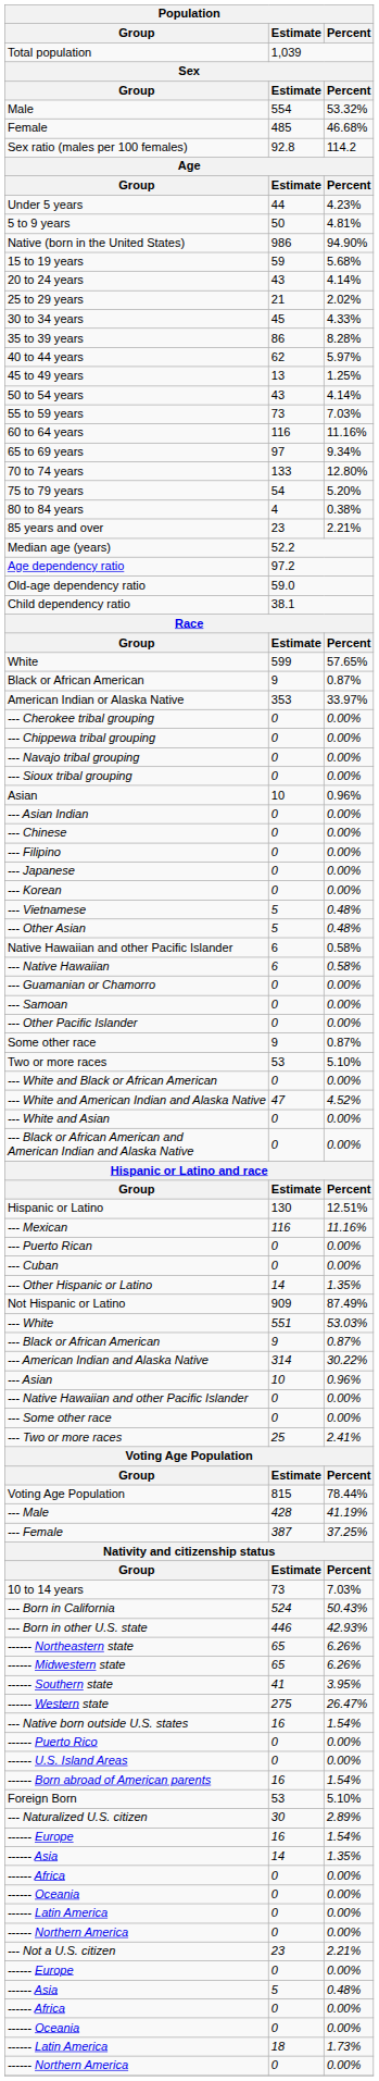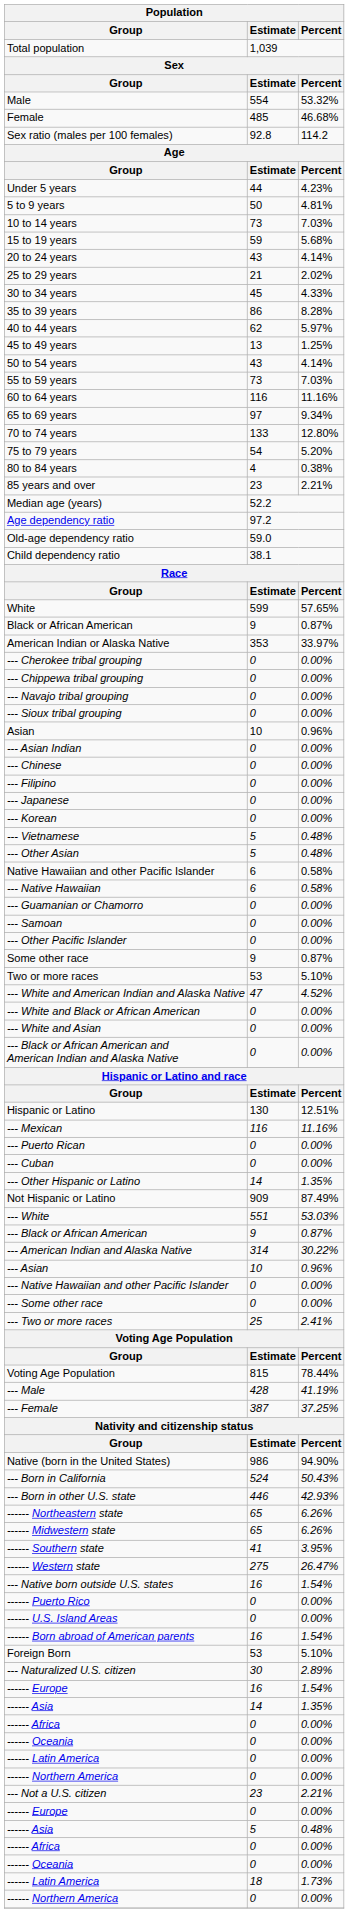 <table class="wikitable">
 <tr>
 <th colspan="3">Population</th>
 </tr>
 <tr>
 <th>Group</th>
 <th>Estimate</th>
 <th>Percent</th>
 </tr>
 <tr>
 <td>Total population</td>
 <td colspan="2">1,039</td>
 </tr>
 <tr>
 <th colspan="3">Sex</th>
 </tr>
 <tr>
 <th>Group</th>
 <th>Estimate</th>
 <th>Percent</th>
 </tr>
 <tr>
 <td>Male</td>
 <td>554</td>
 <td>53.32%</td>
 </tr>
 <tr>
 <td>Female</td>
 <td>485</td>
 <td>46.68%</td>
 </tr>
 <tr>
 <td>Sex ratio (males per 100 females)</td>
 <td>92.8</td>
 <td>114.2</td>
 </tr>
 <tr>
 <th colspan="3">Age</th>
 </tr>
 <tr>
 <th>Group</th>
 <th>Estimate</th>
 <th>Percent</th>
 </tr>
 <tr>
 <td>Under 5 years</td>
 <td>44</td>
 <td>4.23%</td>
 </tr>
 <tr>
 <td>5 to 9 years</td>
 <td>50</td>
 <td>4.81%</td>
 </tr>
 <tr>
-<td>Native (born in the United States)</td>
-<td>986</td>
-<td>94.90%</td>
+<td>10 to 14 years</td>
+<td>73</td>
+<td>7.03%</td>
 </tr>
 <tr>
 <td>15 to 19 years</td>
 <td>59</td>
 <td>5.68%</td>
 </tr>
 <tr>
 <td>20 to 24 years</td>
 <td>43</td>
 <td>4.14%</td>
 </tr>
 <tr>
 <td>25 to 29 years</td>
 <td>21</td>
 <td>2.02%</td>
 </tr>
 <tr>
 <td>30 to 34 years</td>
 <td>45</td>
 <td>4.33%</td>
 </tr>
 <tr>
 <td>35 to 39 years</td>
 <td>86</td>
 <td>8.28%</td>
 </tr>
 <tr>
 <td>40 to 44 years</td>
 <td>62</td>
 <td>5.97%</td>
 </tr>
 <tr>
 <td>45 to 49 years</td>
 <td>13</td>
 <td>1.25%</td>
 </tr>
 <tr>
 <td>50 to 54 years</td>
 <td>43</td>
 <td>4.14%</td>
 </tr>
 <tr>
 <td>55 to 59 years</td>
 <td>73</td>
 <td>7.03%</td>
 </tr>
 <tr>
 <td>60 to 64 years</td>
 <td>116</td>
 <td>11.16%</td>
 </tr>
 <tr>
 <td>65 to 69 years</td>
 <td>97</td>
 <td>9.34%</td>
 </tr>
 <tr>
 <td>70 to 74 years</td>
 <td>133</td>
 <td>12.80%</td>
 </tr>
 <tr>
 <td>75 to 79 years</td>
 <td>54</td>
 <td>5.20%</td>
 </tr>
 <tr>
 <td>80 to 84 years</td>
 <td>4</td>
 <td>0.38%</td>
 </tr>
 <tr>
 <td>85 years and over</td>
 <td>23</td>
 <td>2.21%</td>
 </tr>
 <tr>
 <td>Median age (years)</td>
 <td colspan="2">52.2</td>
 </tr>
 <tr>
 <td><a href='#'>Age dependency ratio</a></td>
 <td colspan="2">97.2</td>
 </tr>
 <tr>
 <td>Old-age dependency ratio</td>
 <td colspan="2">59.0</td>
 </tr>
 <tr>
 <td>Child dependency ratio</td>
 <td colspan="2">38.1</td>
 </tr>
 <tr>
 <th colspan="3"><a href='#'>Race</a></th>
 </tr>
 <tr>
 <th>Group</th>
 <th>Estimate</th>
 <th>Percent</th>
 </tr>
 <tr>
 <td>White</td>
 <td>599</td>
 <td>57.65%</td>
 </tr>
 <tr>
 <td>Black or African American</td>
 <td>9</td>
 <td>0.87%</td>
 </tr>
 <tr>
 <td>American Indian or Alaska Native</td>
 <td>353</td>
 <td>33.97%</td>
 </tr>
 <tr>
 <td><em>--- Cherokee tribal grouping</em></td>
 <td><em>0</em></td>
 <td><em>0.00%</em></td>
 </tr>
 <tr>
 <td><em>--- Chippewa tribal grouping</em></td>
 <td><em>0</em></td>
 <td><em>0.00%</em></td>
 </tr>
 <tr>
 <td><em>--- Navajo tribal grouping</em></td>
 <td><em>0</em></td>
 <td><em>0.00%</em></td>
 </tr>
 <tr>
 <td><em>--- Sioux tribal grouping</em></td>
 <td><em>0</em></td>
 <td><em>0.00%</em></td>
 </tr>
 <tr>
 <td>Asian</td>
 <td>10</td>
 <td>0.96%</td>
 </tr>
 <tr>
 <td><em>--- Asian Indian</em></td>
 <td><em>0</em></td>
 <td><em>0.00%</em></td>
 </tr>
 <tr>
 <td><em>--- Chinese</em></td>
 <td><em>0</em></td>
 <td><em>0.00%</em></td>
 </tr>
 <tr>
 <td><em>--- Filipino</em></td>
 <td><em>0</em></td>
 <td><em>0.00%</em></td>
 </tr>
 <tr>
 <td><em>--- Japanese</em></td>
 <td><em>0</em></td>
 <td><em>0.00%</em></td>
 </tr>
 <tr>
 <td><em>--- Korean</em></td>
 <td><em>0</em></td>
 <td><em>0.00%</em></td>
 </tr>
 <tr>
 <td><em>--- Vietnamese</em></td>
 <td><em>5</em></td>
 <td><em>0.48%</em></td>
 </tr>
 <tr>
 <td><em>--- Other Asian</em></td>
 <td><em>5</em></td>
 <td><em>0.48%</em></td>
 </tr>
 <tr>
 <td>Native Hawaiian and other Pacific Islander</td>
 <td>6</td>
 <td>0.58%</td>
 </tr>
 <tr>
 <td><em>--- Native Hawaiian</em></td>
 <td><em>6</em></td>
 <td><em>0.58%</em></td>
 </tr>
 <tr>
 <td><em>--- Guamanian or Chamorro</em></td>
 <td><em>0</em></td>
 <td><em>0.00%</em></td>
 </tr>
 <tr>
 <td><em>--- Samoan</em></td>
 <td><em>0</em></td>
 <td><em>0.00%</em></td>
 </tr>
 <tr>
 <td><em>--- Other Pacific Islander</em></td>
 <td><em>0</em></td>
 <td><em>0.00%</em></td>
 </tr>
 <tr>
 <td>Some other race</td>
 <td>9</td>
 <td>0.87%</td>
 </tr>
 <tr>
 <td>Two or more races</td>
 <td>53</td>
 <td>5.10%</td>
 </tr>
 <tr>
+<td><em>--- White and American Indian and Alaska Native</em></td>
+<td><em>47</em></td>
+<td><em>4.52%</em></td>
+</tr>
+<tr>
 <td><em>--- White and Black or African American</em></td>
 <td><em>0</em></td>
 <td><em>0.00%</em></td>
-</tr>
-<tr>
-<td><em>--- White and American Indian and Alaska Native</em></td>
-<td><em>47</em></td>
-<td><em>4.52%</em></td>
 </tr>
 <tr>
 <td><em>--- White and Asian</em></td>
 <td><em>0</em></td>
 <td><em>0.00%</em></td>
 </tr>
 <tr>
 <td><em>--- Black or African American and</em><br><em>American Indian and Alaska Native</em></td>
 <td><em>0</em></td>
 <td><em>0.00%</em></td>
 </tr>
 <tr>
 <th colspan="3"><a href='#'>Hispanic or Latino and race</a></th>
 </tr>
 <tr>
 <th>Group</th>
 <th>Estimate</th>
 <th>Percent</th>
 </tr>
 <tr>
 <td>Hispanic or Latino</td>
 <td>130</td>
 <td>12.51%</td>
 </tr>
 <tr>
 <td><em>--- Mexican</em></td>
 <td><em>116</em></td>
 <td><em>11.16%</em></td>
 </tr>
 <tr>
 <td><em>--- Puerto Rican</em></td>
 <td><em>0</em></td>
 <td><em>0.00%</em></td>
 </tr>
 <tr>
 <td><em>--- Cuban</em></td>
 <td><em>0</em></td>
 <td><em>0.00%</em></td>
 </tr>
 <tr>
 <td><em>--- Other Hispanic or Latino</em></td>
 <td><em>14</em></td>
 <td><em>1.35%</em></td>
 </tr>
 <tr>
 <td>Not Hispanic or Latino</td>
 <td>909</td>
 <td>87.49%</td>
 </tr>
 <tr>
 <td><em>--- White</em></td>
 <td><em>551</em></td>
 <td><em>53.03%</em></td>
 </tr>
 <tr>
 <td><em>--- Black or African American</em></td>
 <td><em>9</em></td>
 <td><em>0.87%</em></td>
 </tr>
 <tr>
 <td><em>--- American Indian and Alaska Native</em></td>
 <td><em>314</em></td>
 <td><em>30.22%</em></td>
 </tr>
 <tr>
 <td><em>--- Asian</em></td>
 <td><em>10</em></td>
 <td><em>0.96%</em></td>
 </tr>
 <tr>
 <td><em>--- Native Hawaiian and other Pacific Islander</em></td>
 <td><em>0</em></td>
 <td><em>0.00%</em></td>
 </tr>
 <tr>
 <td><em>--- Some other race</em></td>
 <td><em>0</em></td>
 <td><em>0.00%</em></td>
 </tr>
 <tr>
 <td><em>--- Two or more races</em></td>
 <td><em>25</em></td>
 <td><em>2.41%</em></td>
 </tr>
 <tr>
 <th colspan="3">Voting Age Population</th>
 </tr>
 <tr>
 <th>Group</th>
 <th>Estimate</th>
 <th>Percent</th>
 </tr>
 <tr>
 <td>Voting Age Population</td>
 <td>815</td>
 <td>78.44%</td>
 </tr>
 <tr>
 <td><em>--- Male</em></td>
 <td><em>428</em></td>
 <td><em>41.19%</em></td>
 </tr>
 <tr>
 <td><em>--- Female</em></td>
 <td><em>387</em></td>
 <td><em>37.25%</em></td>
 </tr>
 <tr>
 <th colspan="3">Nativity and citizenship status</th>
 </tr>
 <tr>
 <th>Group</th>
 <th>Estimate</th>
 <th>Percent</th>
 </tr>
 <tr>
-<td>10 to 14 years</td>
-<td>73</td>
-<td>7.03%</td>
+<td>Native (born in the United States)</td>
+<td>986</td>
+<td>94.90%</td>
 </tr>
 <tr>
 <td><em>--- Born in California</em></td>
 <td><em>524</em></td>
 <td><em>50.43%</em></td>
 </tr>
 <tr>
 <td><em>--- Born in other U.S. state</em></td>
 <td><em>446</em></td>
 <td><em>42.93%</em></td>
 </tr>
 <tr>
 <td><em>------ <a href='#'>Northeastern</a> state</em></td>
 <td><em>65</em></td>
 <td><em>6.26%</em></td>
 </tr>
 <tr>
 <td><em>------ <a href='#'>Midwestern</a> state</em></td>
 <td><em>65</em></td>
 <td><em>6.26%</em></td>
 </tr>
 <tr>
 <td><em>------ <a href='#'>Southern</a> state</em></td>
 <td><em>41</em></td>
 <td><em>3.95%</em></td>
 </tr>
 <tr>
 <td><em>------ <a href='#'>Western</a> state</em></td>
 <td><em>275</em></td>
 <td><em>26.47%</em></td>
 </tr>
 <tr>
 <td><em>--- Native born outside U.S. states</em></td>
 <td><em>16</em></td>
 <td><em>1.54%</em></td>
 </tr>
 <tr>
 <td><em>------ <a href='#'>Puerto Rico</a></em></td>
 <td><em>0</em></td>
 <td><em>0.00%</em></td>
 </tr>
 <tr>
 <td><em>------ <a href='#'>U.S. Island Areas</a></em></td>
 <td><em>0</em></td>
 <td><em>0.00%</em></td>
 </tr>
 <tr>
 <td><em>------ <a href='#'>Born abroad of American parents</a></em></td>
 <td><em>16</em></td>
 <td><em>1.54%</em></td>
 </tr>
 <tr>
 <td>Foreign Born</td>
 <td>53</td>
 <td>5.10%</td>
 </tr>
 <tr>
 <td><em>--- Naturalized U.S. citizen</em></td>
 <td><em>30</em></td>
 <td><em>2.89%</em></td>
 </tr>
 <tr>
 <td><em>------ <a href='#'>Europe</a></em></td>
 <td><em>16</em></td>
 <td><em>1.54%</em></td>
 </tr>
 <tr>
 <td><em>------ <a href='#'>Asia</a></em></td>
 <td><em>14</em></td>
 <td><em>1.35%</em></td>
 </tr>
 <tr>
 <td><em>------ <a href='#'>Africa</a></em></td>
 <td><em>0</em></td>
 <td><em>0.00%</em></td>
 </tr>
 <tr>
 <td><em>------ <a href='#'>Oceania</a></em></td>
 <td><em>0</em></td>
 <td><em>0.00%</em></td>
 </tr>
 <tr>
 <td><em>------ <a href='#'>Latin America</a></em></td>
 <td><em>0</em></td>
 <td><em>0.00%</em></td>
 </tr>
 <tr>
 <td><em>------ <a href='#'>Northern America</a></em></td>
 <td><em>0</em></td>
 <td><em>0.00%</em></td>
 </tr>
 <tr>
 <td><em>--- Not a U.S. citizen</em></td>
 <td><em>23</em></td>
 <td><em>2.21%</em></td>
 </tr>
 <tr>
 <td><em>------ <a href='#'>Europe</a></em></td>
 <td><em>0</em></td>
 <td><em>0.00%</em></td>
 </tr>
 <tr>
 <td><em>------ <a href='#'>Asia</a></em></td>
 <td><em>5</em></td>
 <td><em>0.48%</em></td>
 </tr>
 <tr>
 <td><em>------ <a href='#'>Africa</a></em></td>
 <td><em>0</em></td>
 <td><em>0.00%</em></td>
 </tr>
 <tr>
 <td><em>------ <a href='#'>Oceania</a></em></td>
 <td><em>0</em></td>
 <td><em>0.00%</em></td>
 </tr>
 <tr>
 <td><em>------ <a href='#'>Latin America</a></em></td>
 <td><em>18</em></td>
 <td><em>1.73%</em></td>
 </tr>
 <tr>
 <td><em>------ <a href='#'>Northern America</a></em></td>
 <td><em>0</em></td>
 <td><em>0.00%</em></td>
 </tr>
 <tr>
 </tr>
 </table>
